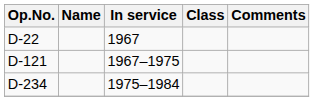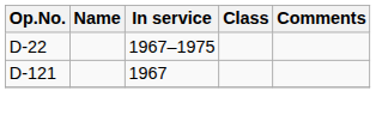 <table class="wikitable">
 <tr>
 <th>Op.No.</th>
 <th>Name</th>
 <th>In service</th>
 <th>Class</th>
 <th>Comments</th>
 </tr>
 <tr>
 <td>D-22</td>
 <td></td>
-<td>1967</td>
+<td>1967–1975</td>
 <td></td>
 <td></td>
 </tr>
 <tr>
 <td>D-121</td>
 <td></td>
-<td>1967–1975</td>
-<td></td>
-<td></td>
-</tr>
-<tr>
-<td>D-234</td>
-<td></td>
-<td>1975–1984</td>
+<td>1967</td>
 <td></td>
 <td></td>
 </tr>
 <tr>
 </tr>
 </table>
